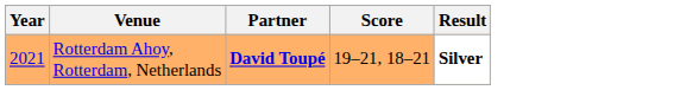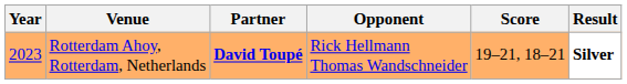 <table class="sortable wikitable" style="font-size: 90%;">
 <tr>
 <th>Year</th>
 <th>Venue</th>
 <th>Partner</th>
+<th>Opponent</th>
 <th>Score</th>
 <th>Result</th>
 </tr>
 <tr style="background:#FFB069">
-<td align="center"><a href='#'>2021</a></td>
+<td align="center"><a href='#'>2023</a></td>
 <td align="left"><a href='#'>Rotterdam Ahoy</a>,<br><a href='#'>Rotterdam</a>, Netherlands</td>
 <td align="left"><strong> <a href='#'>David Toupé</a></strong></td>
+<td align="left"> <a href='#'>Rick Hellmann</a><br> <a href='#'>Thomas Wandschneider</a></td>
 <td align="left">19–21, 18–21</td>
 <td style="text-align:left; background:white"> <strong>Silver</strong></td>
 </tr>
 </table>
